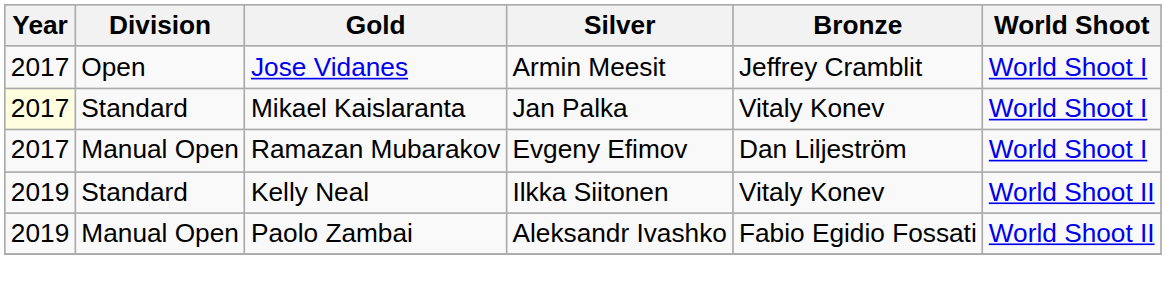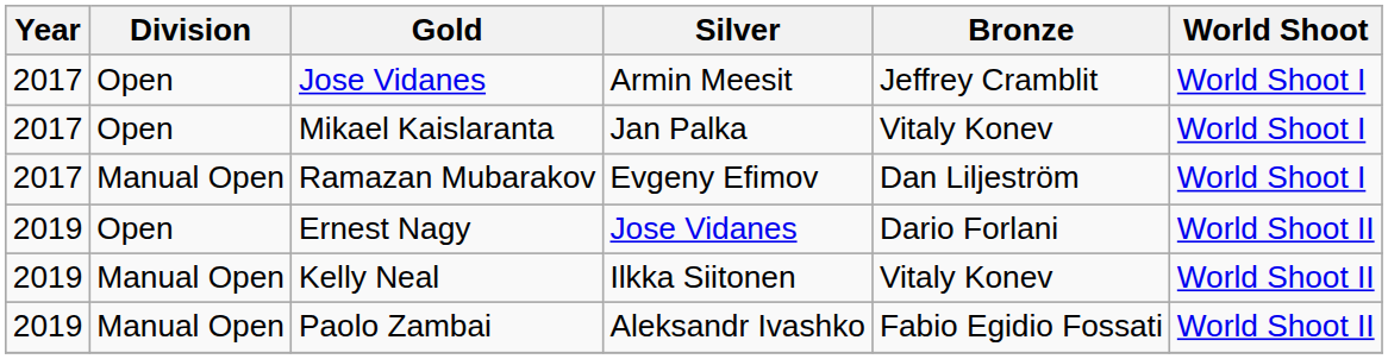 <table class="wikitable sortable" style="text-align: left;">
 <tr>
 <th>Year</th>
 <th>Division</th>
 <th> Gold</th>
 <th> Silver</th>
 <th> Bronze</th>
 <th>World Shoot</th>
 </tr>
 <tr>
 <td>2017</td>
 <td>Open</td>
 <td> <a href='#'>Jose Vidanes</a></td>
 <td> Armin Meesit</td>
 <td> Jeffrey Cramblit</td>
 <td><a href='#'>World Shoot I</a></td>
 </tr>
 <tr>
-<td style="background: lightyellow;">2017</td>
-<td>Standard</td>
+<td>2017</td>
+<td>Open</td>
 <td> Mikael Kaislaranta</td>
 <td> Jan Palka</td>
 <td> Vitaly Konev</td>
 <td><a href='#'>World Shoot I</a></td>
 </tr>
 <tr>
 <td>2017</td>
 <td>Manual Open</td>
 <td> Ramazan Mubarakov</td>
 <td> Evgeny Efimov</td>
 <td> Dan Liljeström</td>
 <td><a href='#'>World Shoot I</a></td>
 </tr>
 <tr>
 <td>2019</td>
-<td>Standard</td>
+<td>Open</td>
+<td> Ernest Nagy</td>
+<td> <a href='#'>Jose Vidanes</a></td>
+<td> Dario Forlani</td>
+<td><a href='#'>World Shoot II</a></td>
+</tr>
+<tr>
+<td>2019</td>
+<td>Manual Open</td>
 <td> Kelly Neal</td>
 <td> Ilkka Siitonen</td>
 <td> Vitaly Konev</td>
 <td><a href='#'>World Shoot II</a></td>
 </tr>
 <tr>
 <td>2019</td>
 <td>Manual Open</td>
 <td> Paolo Zambai</td>
 <td> Aleksandr Ivashko</td>
 <td> Fabio Egidio Fossati</td>
 <td><a href='#'>World Shoot II</a></td>
 </tr>
 <tr>
 </tr>
 </table>
